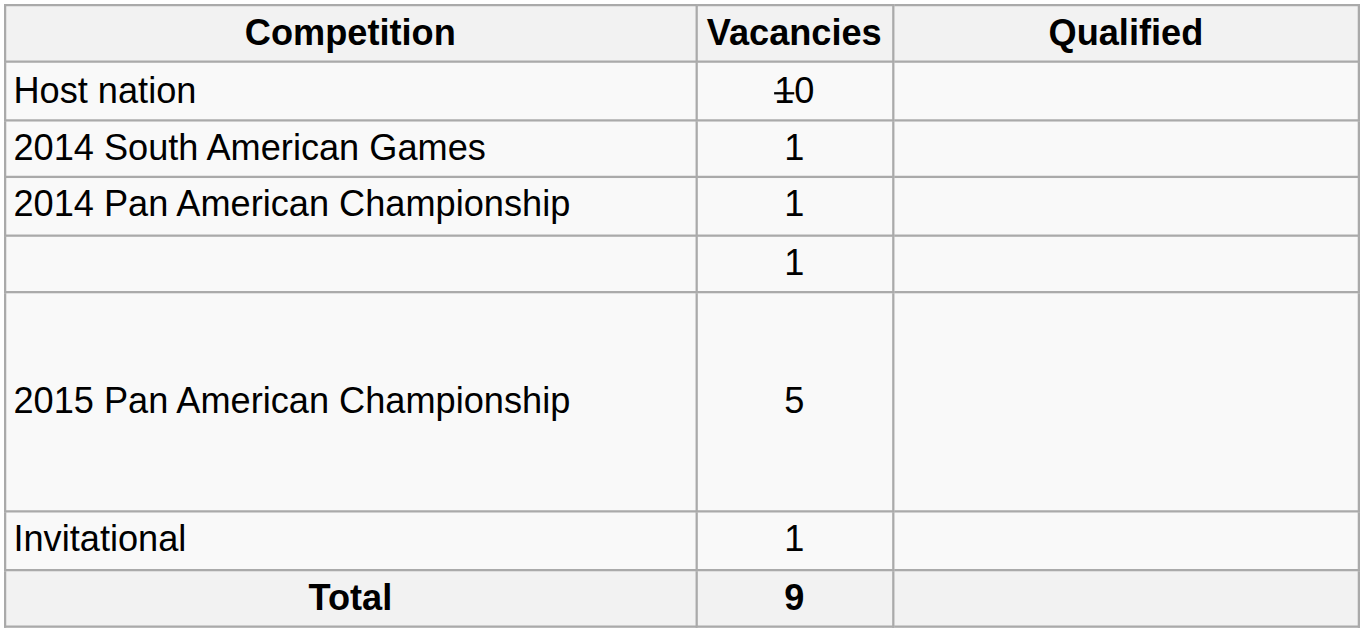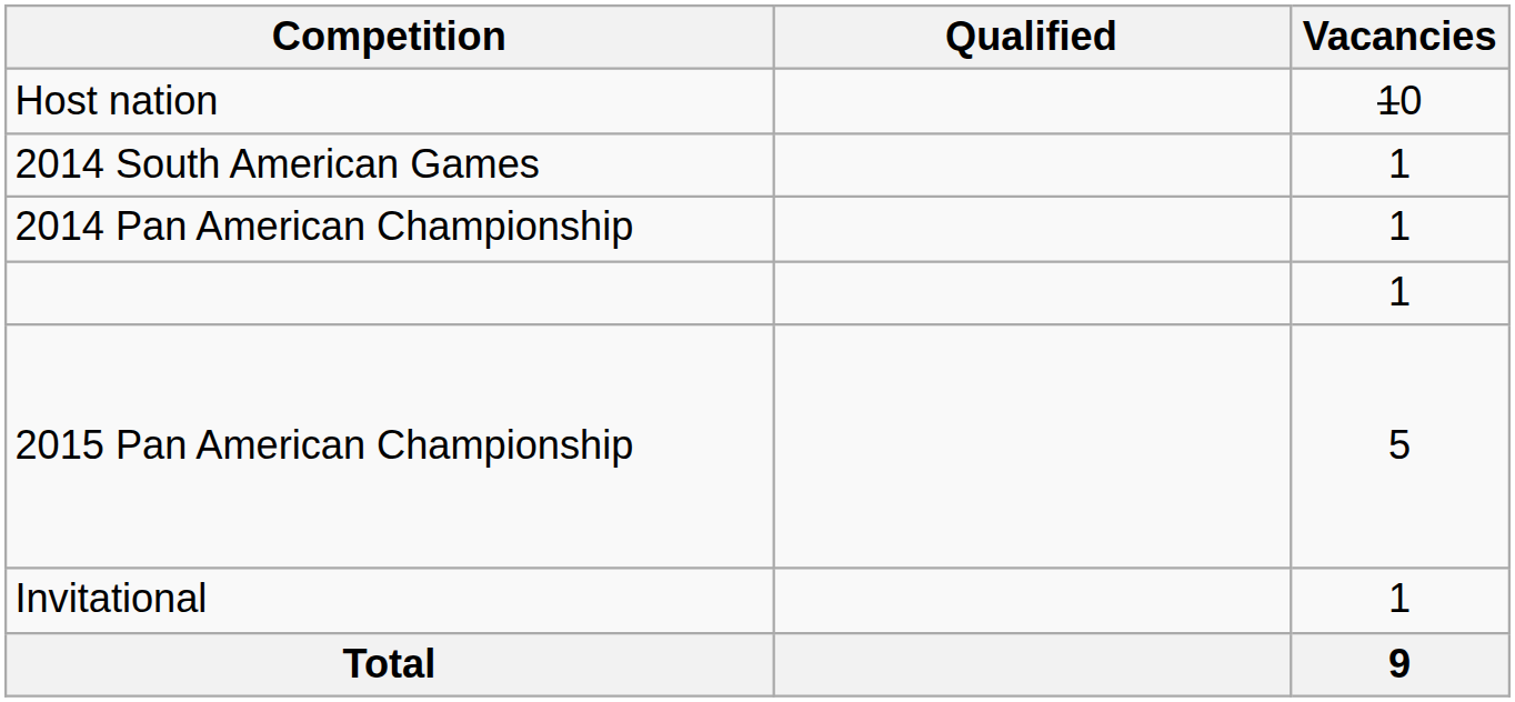 <table class = "wikitable" width=600>
 <tr>
 <th width=300>Competition</th>
+<th width=200>Qualified</th>
 <th width=80>Vacancies</th>
-<th width=200>Qualified</th>
 </tr>
 <tr>
 <td>Host nation</td>
+<td><s></s></td>
 <td align="center"><s>1</s>0</td>
-<td><s></s></td>
 </tr>
 <tr>
 <td>2014 South American Games</td>
+<td></td>
 <td align="center">1</td>
-<td></td>
 </tr>
 <tr>
 <td>2014 Pan American Championship</td>
+<td></td>
 <td align="center">1</td>
-<td></td>
 </tr>
 <tr>
 <td></td>
+<td></td>
 <td align="center">1</td>
-<td></td>
 </tr>
 <tr>
 <td>2015 Pan American Championship</td>
+<td><br><br><br><br><s></s><br></td>
 <td align="center">5</td>
-<td><br><br><br><br><s></s><br></td>
 </tr>
 <tr>
 <td>Invitational</td>
+<td></td>
 <td align="center">1</td>
-<td></td>
 </tr>
 <tr>
 <th>Total</th>
+<th></th>
 <th>9</th>
-<th></th>
 </tr>
 </table>
